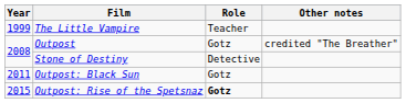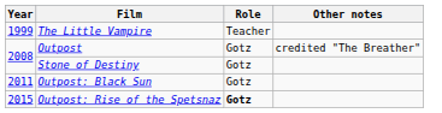 <table class="wikitable">
 <tr style="background:#b0c4de; text-align:center;">
 <th>Year</th>
 <th>Film</th>
 <th>Role</th>
 <th>Other notes</th>
 </tr>
 <tr>
 <td><a href='#'>1999</a></td>
 <td><em><a href='#'>The Little Vampire</a></em></td>
 <td>Teacher</td>
 <td></td>
 </tr>
 <tr>
 <td rowspan=2><a href='#'>2008</a></td>
 <td><em><a href='#'>Outpost</a></em></td>
 <td>Gotz</td>
 <td>credited "The Breather"</td>
 </tr>
 <tr>
 <td><em><a href='#'>Stone of Destiny</a></em></td>
-<td>Detective</td>
+<td>Gotz</td>
 <td></td>
 </tr>
 <tr>
 <td><a href='#'>2011</a></td>
 <td><em><a href='#'>Outpost: Black Sun</a></em></td>
 <td>Gotz</td>
 <td></td>
 </tr>
 <tr>
 <td><a href='#'>2015</a></td>
 <td><em><a href='#'>Outpost: Rise of the Spetsnaz</a></em></td>
 <td><strong>Gotz</strong></td>
 <td></td>
 </tr>
 </table>
